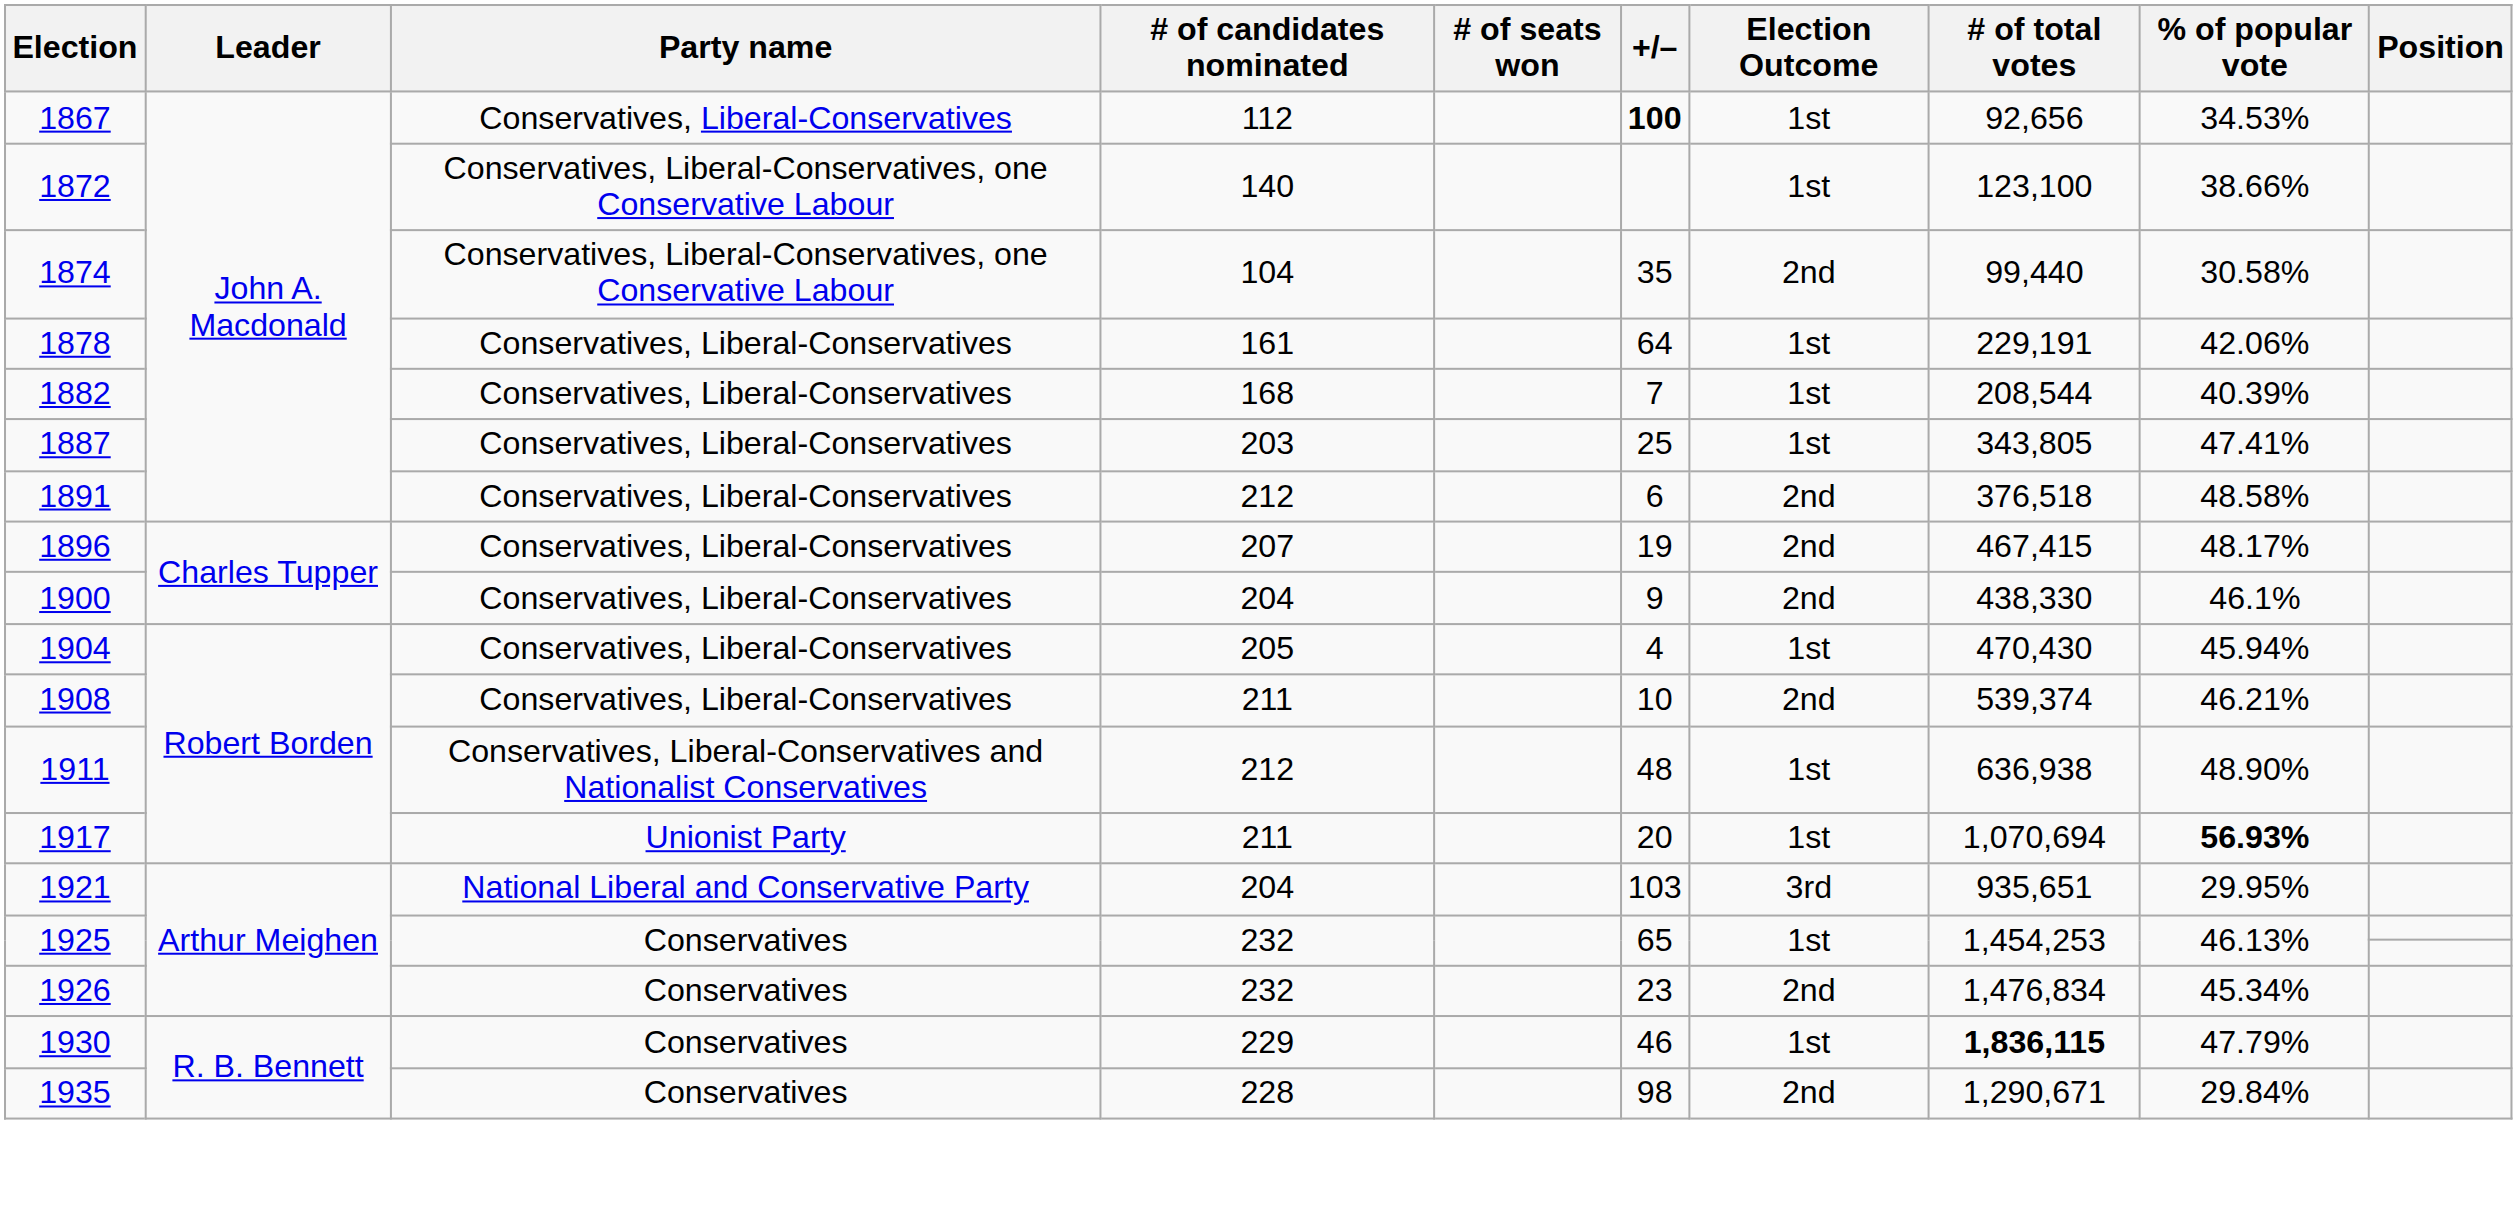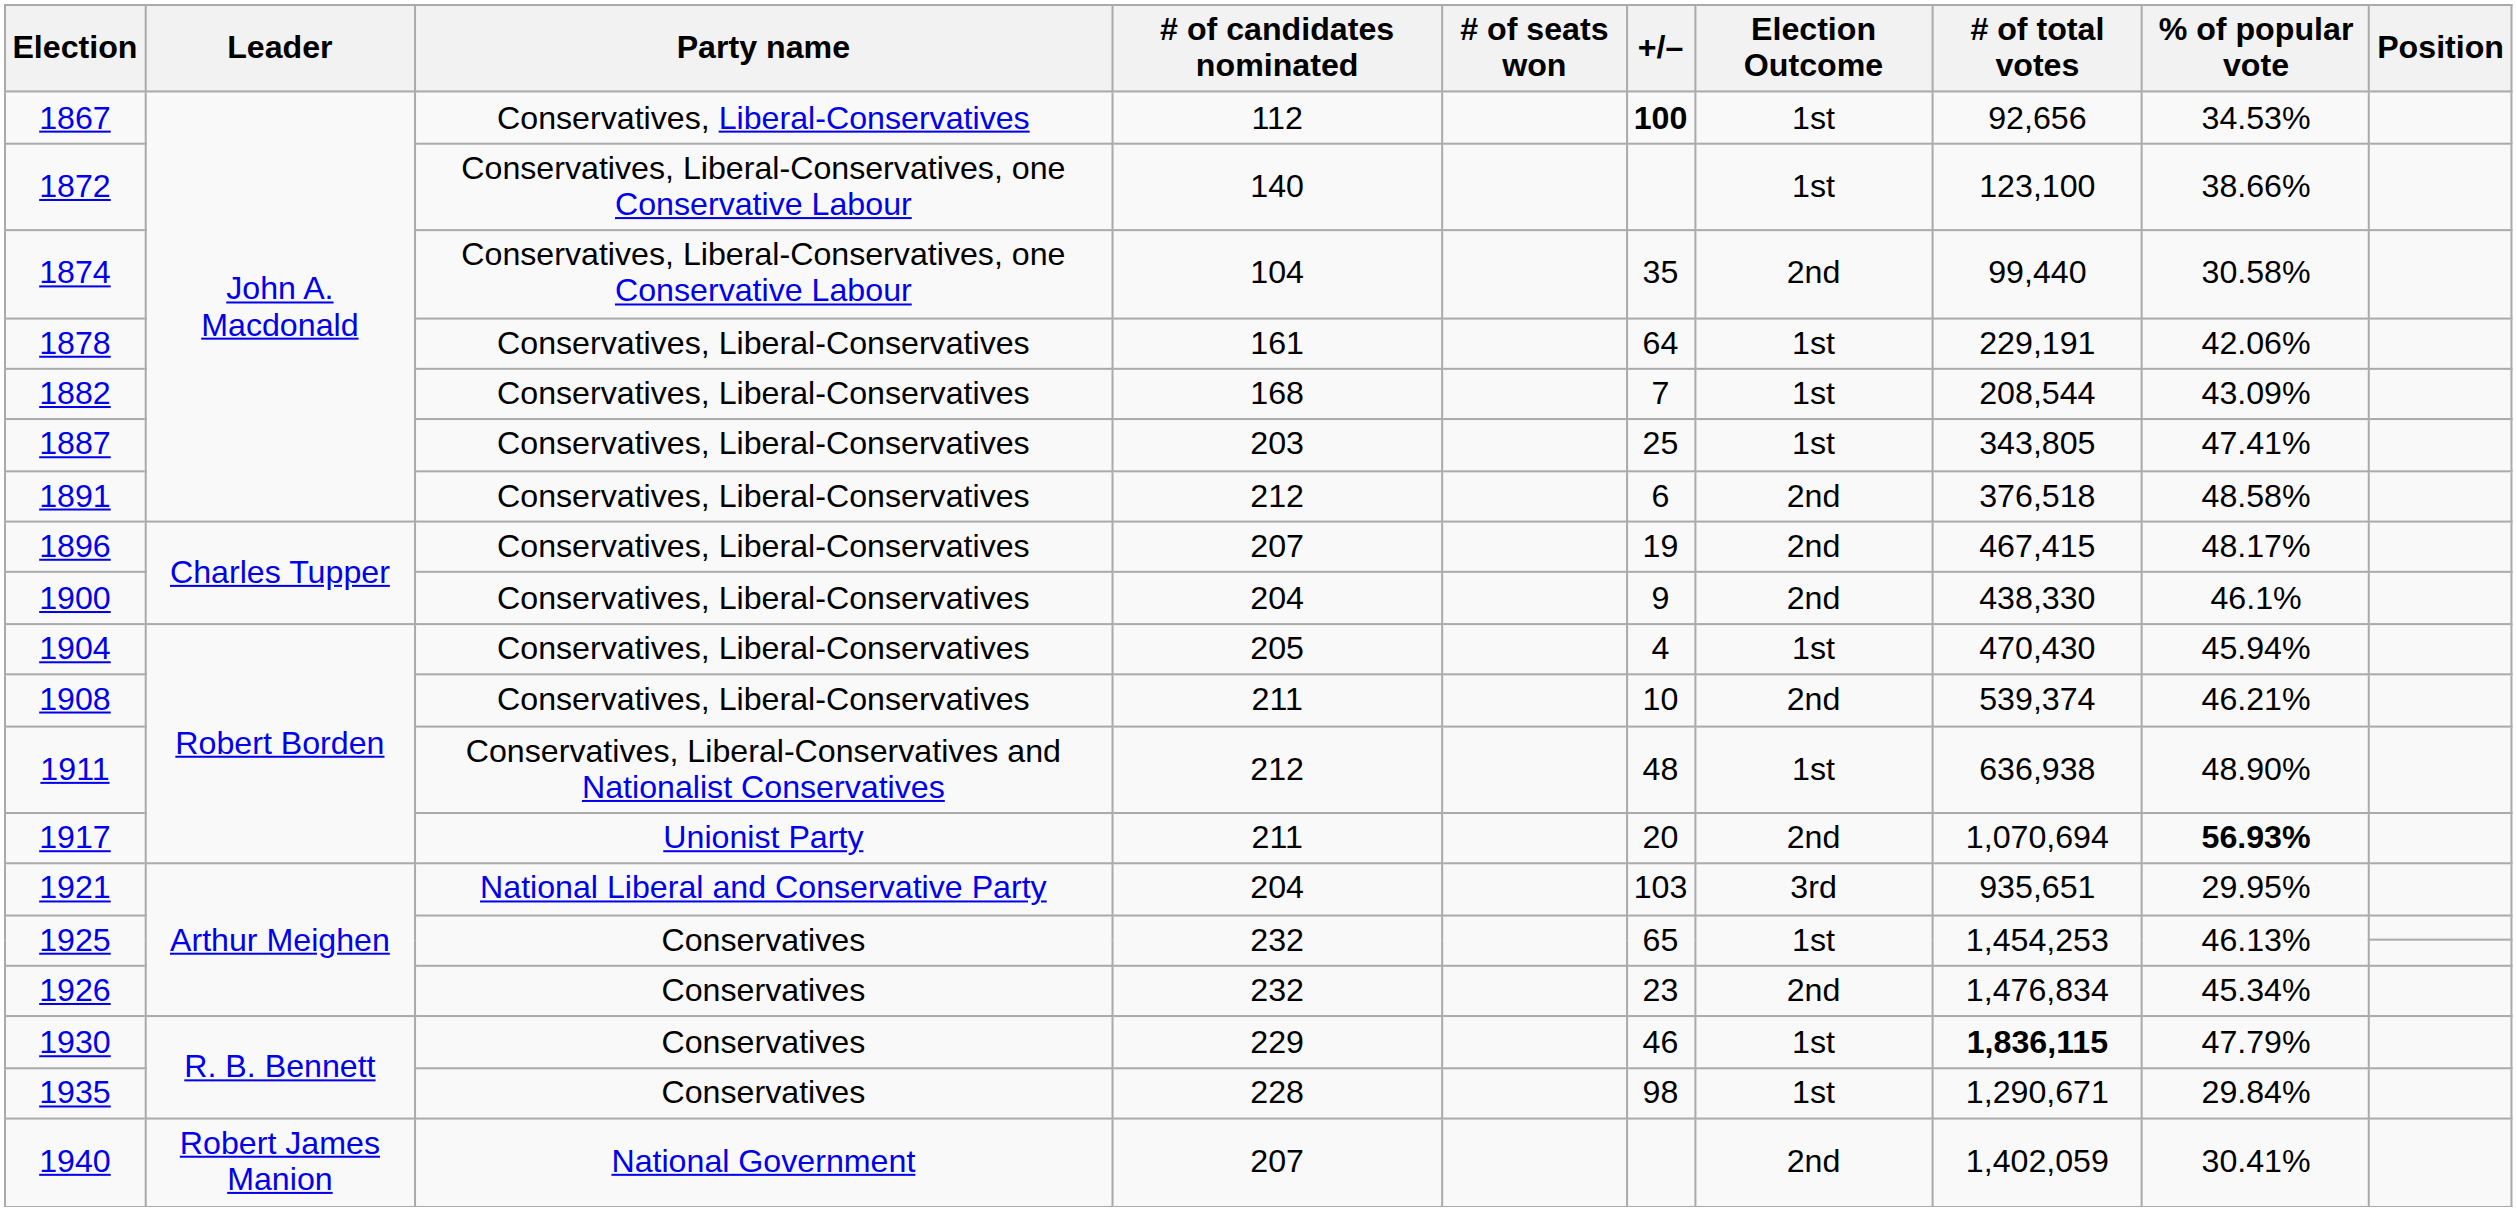 <table class="wikitable sortable" style="text-align:center">
 <tr>
 <th>Election</th>
 <th>Leader</th>
 <th>Party name</th>
 <th># of candidates nominated</th>
 <th># of seats won</th>
 <th>+/–</th>
 <th>Election Outcome</th>
 <th># of total votes</th>
 <th>% of popular vote</th>
 <th>Position</th>
 </tr>
 <tr>
 <td><a href='#'>1867</a></td>
 <td rowspan="7"><a href='#'>John A. Macdonald</a></td>
 <td>Conservatives, <a href='#'>Liberal-Conservatives</a></td>
 <td>112</td>
 <td></td>
 <td><strong>100</strong></td>
 <td>1st</td>
 <td>92,656</td>
 <td>34.53%</td>
 <td></td>
 </tr>
 <tr>
 <td><a href='#'>1872</a></td>
 <td>Conservatives, Liberal-Conservatives, one <a href='#'>Conservative Labour</a></td>
 <td>140</td>
 <td></td>
 <td></td>
 <td> 1st</td>
 <td>123,100</td>
 <td>38.66%</td>
 <td></td>
 </tr>
 <tr>
 <td><a href='#'>1874</a></td>
 <td>Conservatives, Liberal-Conservatives, one <a href='#'>Conservative Labour</a></td>
 <td>104</td>
 <td></td>
 <td> 35</td>
 <td> 2nd</td>
 <td>99,440</td>
 <td>30.58%</td>
 <td></td>
 </tr>
 <tr>
 <td><a href='#'>1878</a></td>
 <td>Conservatives, Liberal-Conservatives</td>
 <td>161</td>
 <td><strong></strong></td>
 <td> 64</td>
 <td> 1st</td>
 <td>229,191</td>
 <td>42.06%</td>
 <td></td>
 </tr>
 <tr>
 <td><a href='#'>1882</a></td>
 <td>Conservatives, Liberal-Conservatives</td>
 <td>168</td>
 <td></td>
 <td> 7</td>
 <td> 1st</td>
 <td>208,544</td>
-<td>40.39%</td>
+<td>43.09%</td>
 <td></td>
 </tr>
 <tr>
 <td><a href='#'>1887</a></td>
 <td>Conservatives, Liberal-Conservatives</td>
 <td>203</td>
 <td></td>
 <td> 25</td>
 <td> 1st</td>
 <td>343,805</td>
 <td>47.41%</td>
 <td></td>
 </tr>
 <tr>
 <td><a href='#'>1891</a></td>
 <td>Conservatives, Liberal-Conservatives</td>
 <td>212</td>
 <td></td>
 <td> 6</td>
 <td> 2nd</td>
 <td>376,518</td>
 <td>48.58%</td>
 <td></td>
 </tr>
 <tr>
 <td><a href='#'>1896</a></td>
 <td rowspan="2"><a href='#'>Charles Tupper</a></td>
 <td>Conservatives, Liberal-Conservatives</td>
 <td>207</td>
 <td></td>
 <td> 19</td>
 <td> 2nd</td>
 <td>467,415</td>
 <td>48.17%</td>
 <td></td>
 </tr>
 <tr>
 <td><a href='#'>1900</a></td>
 <td>Conservatives, Liberal-Conservatives</td>
 <td>204</td>
 <td></td>
 <td> 9</td>
 <td> 2nd</td>
 <td>438,330</td>
 <td>46.1%</td>
 <td></td>
 </tr>
 <tr>
 <td><a href='#'>1904</a></td>
 <td rowspan="4"><a href='#'>Robert Borden</a></td>
 <td>Conservatives, Liberal-Conservatives</td>
 <td>205</td>
 <td></td>
 <td> 4</td>
 <td>1st</td>
 <td>470,430</td>
 <td>45.94%</td>
 <td></td>
 </tr>
 <tr>
 <td><a href='#'>1908</a></td>
 <td>Conservatives, Liberal-Conservatives</td>
 <td>211</td>
 <td></td>
 <td> 10</td>
 <td> 2nd</td>
 <td>539,374</td>
 <td>46.21%</td>
 <td></td>
 </tr>
 <tr>
 <td><a href='#'>1911</a></td>
 <td>Conservatives, Liberal-Conservatives and <a href='#'>Nationalist Conservatives</a></td>
 <td>212</td>
 <td></td>
 <td> 48</td>
 <td> 1st</td>
 <td>636,938</td>
 <td>48.90%</td>
 <td></td>
 </tr>
 <tr>
 <td><a href='#'>1917</a></td>
 <td><a href='#'>Unionist Party</a></td>
 <td>211</td>
 <td></td>
 <td> 20</td>
-<td> 1st</td>
+<td> 2nd</td>
 <td>1,070,694</td>
 <td><strong>56.93%</strong></td>
 <td></td>
 </tr>
 <tr>
 <td><a href='#'>1921</a></td>
 <td rowspan=4><a href='#'>Arthur Meighen</a></td>
 <td><a href='#'>National Liberal and Conservative Party</a></td>
 <td>204</td>
 <td></td>
 <td> 103</td>
 <td> 3rd</td>
 <td>935,651</td>
 <td>29.95%</td>
 <td></td>
 </tr>
 <tr>
 <td rowspan=2><a href='#'>1925</a></td>
 <td rowspan=2>Conservatives</td>
 <td rowspan=2>232</td>
 <td rowspan=2></td>
 <td rowspan=2> 65</td>
 <td rowspan=2> 1st</td>
 <td rowspan=2>1,454,253</td>
 <td rowspan=2>46.13%</td>
 <td></td>
 </tr>
 <tr>
 <td></td>
 </tr>
 <tr>
 <td><a href='#'>1926</a></td>
 <td>Conservatives</td>
 <td>232</td>
 <td></td>
 <td> 23</td>
 <td> 2nd</td>
 <td>1,476,834</td>
 <td>45.34%</td>
 <td></td>
 </tr>
 <tr>
 <td><a href='#'>1930</a></td>
 <td rowspan="2"><a href='#'>R. B. Bennett</a></td>
 <td>Conservatives</td>
 <td>229</td>
 <td></td>
 <td> 46</td>
 <td> 1st</td>
 <td><strong>1,836,115</strong></td>
 <td>47.79%</td>
 <td></td>
 </tr>
 <tr>
 <td><a href='#'>1935</a></td>
 <td>Conservatives</td>
 <td>228</td>
 <td></td>
 <td> 98</td>
-<td> 2nd</td>
+<td> 1st</td>
 <td>1,290,671</td>
 <td>29.84%</td>
 <td></td>
 </tr>
+<tr>
+<td><a href='#'>1940</a></td>
+<td><a href='#'>Robert James Manion</a></td>
+<td><a href='#'>National Government</a></td>
+<td>207</td>
+<td></td>
+<td></td>
+<td> 2nd</td>
+<td>1,402,059</td>
+<td>30.41%</td>
+<td></td>
+</tr>
 </table>
